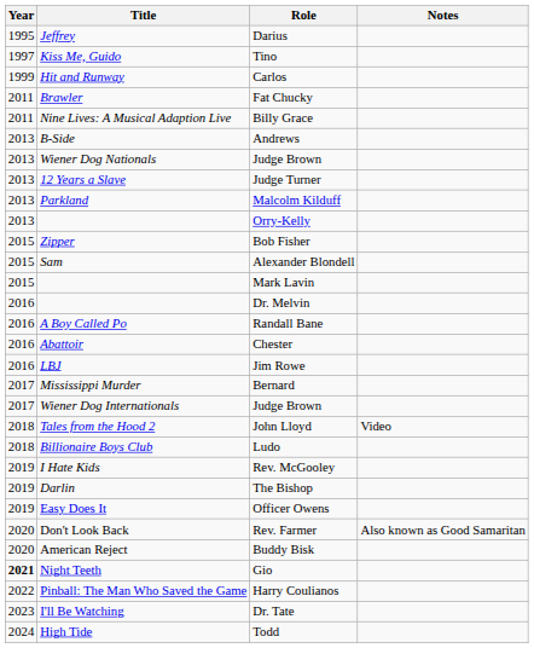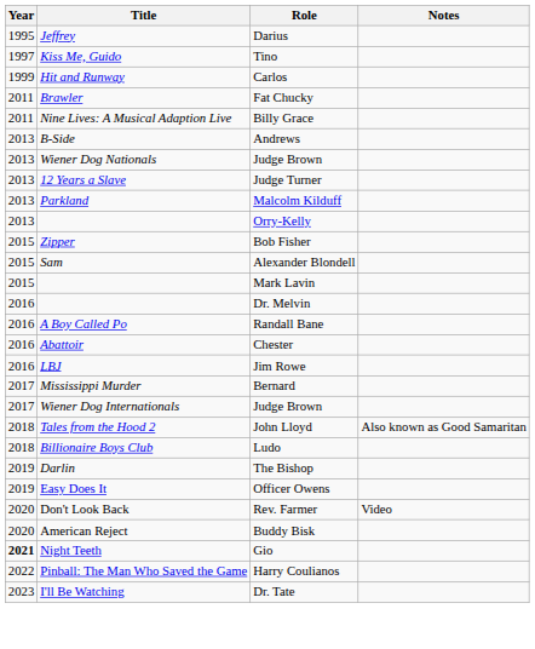 <table class="wikitable sortable">
 <tr>
 <th>Year</th>
 <th>Title</th>
 <th>Role</th>
 <th class="unsortable">Notes</th>
 </tr>
 <tr>
 <td>1995</td>
 <td><em><a href='#'>Jeffrey</a></em></td>
 <td>Darius</td>
 <td></td>
 </tr>
 <tr>
 <td>1997</td>
 <td><em><a href='#'>Kiss Me, Guido</a></em></td>
 <td>Tino</td>
 <td></td>
 </tr>
 <tr>
 <td>1999</td>
 <td><em><a href='#'>Hit and Runway</a></em></td>
 <td>Carlos</td>
 <td></td>
 </tr>
 <tr>
 <td>2011</td>
 <td><em><a href='#'>Brawler</a></em></td>
 <td>Fat Chucky</td>
 <td></td>
 </tr>
 <tr>
 <td>2011</td>
 <td><em>Nine Lives: A Musical Adaption Live</em></td>
 <td>Billy Grace</td>
 <td></td>
 </tr>
 <tr>
 <td>2013</td>
 <td><em>B-Side</em></td>
 <td>Andrews</td>
 <td></td>
 </tr>
 <tr>
 <td>2013</td>
 <td><em>Wiener Dog Nationals</em></td>
 <td>Judge Brown</td>
 <td></td>
 </tr>
 <tr>
 <td>2013</td>
 <td><em><a href='#'>12 Years a Slave</a></em></td>
 <td>Judge Turner</td>
 <td></td>
 </tr>
 <tr>
 <td>2013</td>
 <td><em><a href='#'>Parkland</a></em></td>
 <td><a href='#'>Malcolm Kilduff</a></td>
 <td></td>
 </tr>
 <tr>
 <td>2013</td>
 <td><em></em></td>
 <td><a href='#'>Orry-Kelly</a></td>
 <td></td>
 </tr>
 <tr>
 <td>2015</td>
 <td><em><a href='#'>Zipper</a></em></td>
 <td>Bob Fisher</td>
 <td></td>
 </tr>
 <tr>
 <td>2015</td>
 <td><em>Sam</em></td>
 <td>Alexander Blondell</td>
 <td></td>
 </tr>
 <tr>
 <td>2015</td>
 <td><em></em></td>
 <td>Mark Lavin</td>
 <td></td>
 </tr>
 <tr>
 <td>2016</td>
 <td><em></em></td>
 <td>Dr. Melvin</td>
 <td></td>
 </tr>
 <tr>
 <td>2016</td>
 <td><em><a href='#'>A Boy Called Po</a></em></td>
 <td>Randall Bane</td>
 <td></td>
 </tr>
 <tr>
 <td>2016</td>
 <td><em><a href='#'>Abattoir</a></em></td>
 <td>Chester</td>
 <td></td>
 </tr>
 <tr>
 <td>2016</td>
 <td><em><a href='#'>LBJ</a></em></td>
 <td>Jim Rowe</td>
 <td></td>
 </tr>
 <tr>
 <td>2017</td>
 <td><em>Mississippi Murder</em></td>
 <td>Bernard</td>
 <td></td>
 </tr>
 <tr>
 <td>2017</td>
 <td><em>Wiener Dog Internationals</em></td>
 <td>Judge Brown</td>
 <td></td>
 </tr>
 <tr>
 <td>2018</td>
 <td><em><a href='#'>Tales from the Hood 2</a></em></td>
 <td>John Lloyd</td>
-<td>Video</td>
+<td>Also known as </em>Good Samaritan<em></td>
 </tr>
 <tr>
 <td>2018</td>
 <td><em><a href='#'>Billionaire Boys Club</a></em></td>
 <td>Ludo</td>
-<td></td>
-</tr>
-<tr>
-<td>2019</td>
-<td><em>I Hate Kids</em></td>
-<td>Rev. McGooley</td>
 <td></td>
 </tr>
 <tr>
 <td>2019</td>
 <td><em>Darlin<strong></td>
 <td>The Bishop</td>
 <td></td>
 </tr>
 <tr>
 <td>2019</td>
 <td></em><a href='#'>Easy Does It</a><em></td>
 <td>Officer Owens</td>
 <td></td>
 </tr>
 <tr>
 <td>2020</td>
 <td></em>Don't Look Back<em></td>
 <td>Rev. Farmer</td>
-<td>Also known as </em>Good Samaritan<em></td>
+<td>Video</td>
 </tr>
 <tr>
 <td>2020</td>
 <td></em>American Reject<em></td>
 <td>Buddy Bisk</td>
 <td></td>
 </tr>
 <tr>
 <td><strong>2021</strong></td>
 <td></em><a href='#'>Night Teeth</a><em></td>
 <td>Gio</td>
 <td></td>
 </tr>
 <tr>
 <td>2022</td>
 <td></em><a href='#'>Pinball: The Man Who Saved the Game</a><em></td>
 <td>Harry Coulianos</td>
 <td></td>
 </tr>
 <tr>
 <td>2023</td>
 <td></em><a href='#'>I'll Be Watching</a><em></td>
 <td>Dr. Tate</td>
 <td></td>
 </tr>
-<tr>
-<td>2024</td>
-<td></em><a href='#'>High Tide</a><em></td>
-<td>Todd</td>
-<td></td>
-</tr>
 </table>
